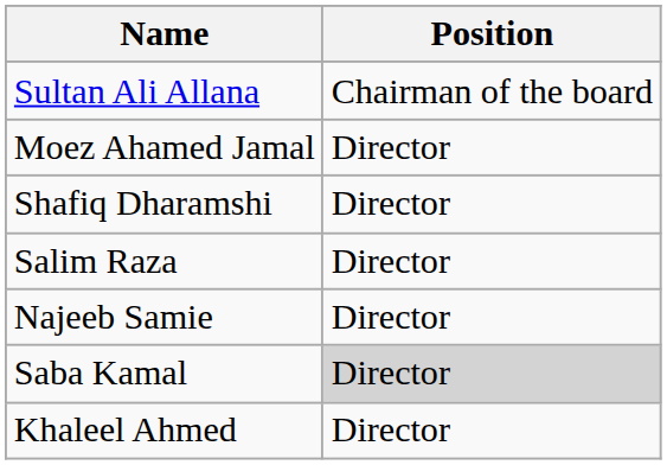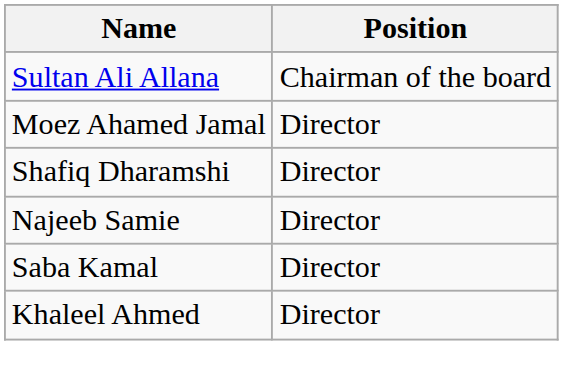 <table class="wikitable">
 <tr>
 <th>Name</th>
 <th>Position</th>
 </tr>
 <tr>
 <td><a href='#'>Sultan Ali Allana</a></td>
 <td>Chairman of the board</td>
 </tr>
 <tr>
 <td>Moez Ahamed Jamal</td>
 <td>Director</td>
 </tr>
 <tr>
 <td>Shafiq Dharamshi</td>
 <td>Director</td>
 </tr>
 <tr>
-<td>Salim Raza</td>
-<td>Director</td>
-</tr>
-<tr>
 <td>Najeeb Samie</td>
 <td>Director</td>
 </tr>
 <tr>
 <td>Saba Kamal</td>
-<td style="background: lightgrey;">Director</td>
+<td>Director</td>
 </tr>
 <tr>
 <td>Khaleel Ahmed</td>
 <td>Director</td>
 </tr>
 </table>
